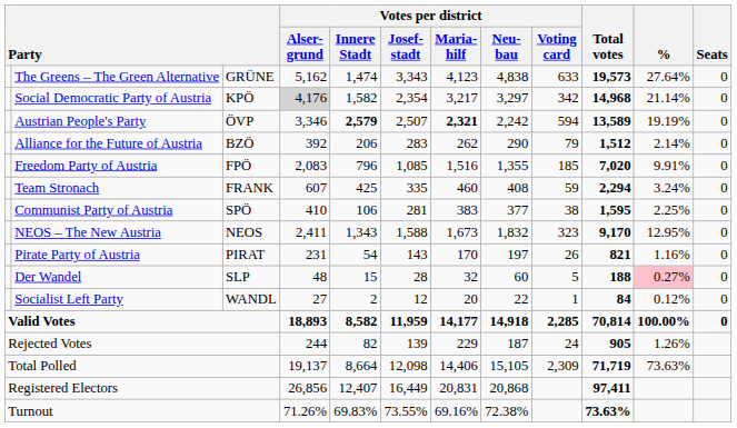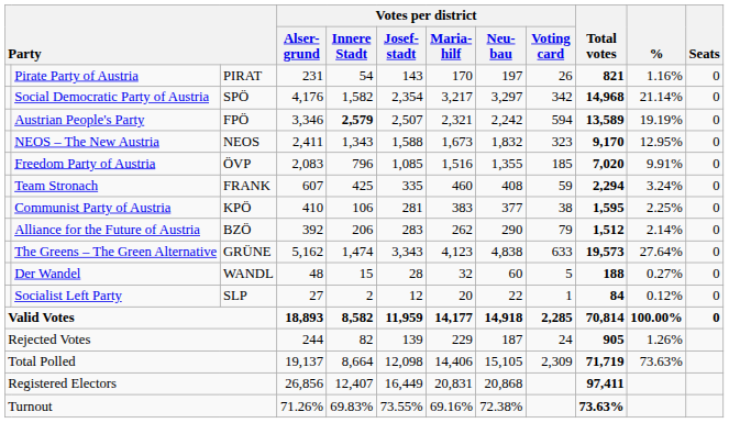 <table class="wikitable" border="1" style="text-align:right;">
 <tr>
 <th style="text-align:left;" valign=bottom rowspan=2 colspan=3>Party</th>
 <th colspan=6>Votes per district</th>
 <th align=center valign=bottom rowspan=2 width="50">Total<br>votes</th>
 <th align=center valign=bottom rowspan=2 width="50">%</th>
 <th align=center valign=bottom rowspan=2>Seats</th>
 </tr>
 <tr>
 <th align=center valign=bottom width="50"><a href='#'>Alser-<br>grund</a></th>
 <th align=center valign=bottom width="50"><a href='#'>Innere<br>Stadt</a></th>
 <th align=center valign=bottom width="50"><a href='#'>Josef-<br>stadt</a></th>
 <th align=center valign=bottom width="50"><a href='#'>Maria-<br>hilf</a></th>
 <th align=center valign=bottom width="50"><a href='#'>Neu-<br>bau</a></th>
 <th align=center valign=bottom width="50"><a href='#'>Voting<br>card</a></th>
 </tr>
 <tr>
 <td></td>
-<td align=left style="white-space: nowrap;"><a href='#'>The Greens – The Green Alternative</a></td>
-<td align=left>GRÜNE</td>
-<td>5,162</td>
-<td>1,474</td>
-<td>3,343</td>
-<td>4,123</td>
-<td>4,838</td>
-<td>633</td>
-<td><strong>19,573</strong></td>
-<td>27.64%</td>
+<td align=left><a href='#'>Pirate Party of Austria</a></td>
+<td align=left>PIRAT</td>
+<td>231</td>
+<td>54</td>
+<td>143</td>
+<td>170</td>
+<td>197</td>
+<td>26</td>
+<td><strong>821</strong></td>
+<td>1.16%</td>
 <td>0</td>
 </tr>
 <tr>
 <td></td>
 <td align=left><a href='#'>Social Democratic Party of Austria</a></td>
-<td align=left>KPÖ</td>
-<td style="background: lightgrey;">4,176</td>
+<td align=left>SPÖ</td>
+<td>4,176</td>
 <td>1,582</td>
 <td>2,354</td>
 <td>3,217</td>
 <td>3,297</td>
 <td>342</td>
 <td><strong>14,968</strong></td>
 <td>21.14%</td>
 <td>0</td>
 </tr>
 <tr>
 <td></td>
 <td align=left><a href='#'>Austrian People's Party</a></td>
-<td align=left>ÖVP</td>
+<td align=left>FPÖ</td>
 <td>3,346</td>
 <td><strong>2,579</strong></td>
 <td>2,507</td>
-<td><strong>2,321</strong></td>
+<td>2,321</td>
 <td>2,242</td>
 <td>594</td>
 <td><strong>13,589</strong></td>
 <td>19.19%</td>
 <td>0</td>
 </tr>
 <tr>
 <td></td>
-<td align=left><a href='#'>Alliance for the Future of Austria</a></td>
-<td align=left>BZÖ</td>
-<td>392</td>
-<td>206</td>
-<td>283</td>
-<td>262</td>
-<td>290</td>
-<td>79</td>
-<td><strong>1,512</strong></td>
-<td>2.14%</td>
+<td align=left><a href='#'>NEOS – The New Austria</a></td>
+<td align=left>NEOS</td>
+<td>2,411</td>
+<td>1,343</td>
+<td>1,588</td>
+<td>1,673</td>
+<td>1,832</td>
+<td>323</td>
+<td><strong>9,170</strong></td>
+<td>12.95%</td>
 <td>0</td>
 </tr>
 <tr>
 <td></td>
 <td align=left><a href='#'>Freedom Party of Austria</a></td>
-<td align=left>FPÖ</td>
+<td align=left>ÖVP</td>
 <td>2,083</td>
 <td>796</td>
 <td>1,085</td>
 <td>1,516</td>
 <td>1,355</td>
 <td>185</td>
 <td><strong>7,020</strong></td>
 <td>9.91%</td>
 <td>0</td>
 </tr>
 <tr>
 <td></td>
 <td align=left><a href='#'>Team Stronach</a></td>
 <td align=left>FRANK</td>
 <td>607</td>
 <td>425</td>
 <td>335</td>
 <td>460</td>
 <td>408</td>
 <td>59</td>
 <td><strong>2,294</strong></td>
 <td>3.24%</td>
 <td>0</td>
 </tr>
 <tr>
 <td></td>
 <td align=left><a href='#'>Communist Party of Austria</a></td>
-<td align=left>SPÖ</td>
+<td align=left>KPÖ</td>
 <td>410</td>
 <td>106</td>
 <td>281</td>
 <td>383</td>
 <td>377</td>
 <td>38</td>
 <td><strong>1,595</strong></td>
 <td>2.25%</td>
 <td>0</td>
 </tr>
 <tr>
 <td></td>
-<td align=left><a href='#'>NEOS – The New Austria</a></td>
-<td align=left>NEOS</td>
-<td>2,411</td>
-<td>1,343</td>
-<td>1,588</td>
-<td>1,673</td>
-<td>1,832</td>
-<td>323</td>
-<td><strong>9,170</strong></td>
-<td>12.95%</td>
+<td align=left><a href='#'>Alliance for the Future of Austria</a></td>
+<td align=left>BZÖ</td>
+<td>392</td>
+<td>206</td>
+<td>283</td>
+<td>262</td>
+<td>290</td>
+<td>79</td>
+<td><strong>1,512</strong></td>
+<td>2.14%</td>
 <td>0</td>
 </tr>
 <tr>
 <td></td>
-<td align=left><a href='#'>Pirate Party of Austria</a></td>
-<td align=left>PIRAT</td>
-<td>231</td>
-<td>54</td>
-<td>143</td>
-<td>170</td>
-<td>197</td>
-<td>26</td>
-<td><strong>821</strong></td>
-<td>1.16%</td>
+<td align=left style="white-space: nowrap;"><a href='#'>The Greens – The Green Alternative</a></td>
+<td align=left>GRÜNE</td>
+<td>5,162</td>
+<td>1,474</td>
+<td>3,343</td>
+<td>4,123</td>
+<td>4,838</td>
+<td>633</td>
+<td><strong>19,573</strong></td>
+<td>27.64%</td>
 <td>0</td>
 </tr>
 <tr>
 <td></td>
 <td align=left><a href='#'>Der Wandel</a></td>
-<td align=left>SLP</td>
+<td align=left>WANDL</td>
 <td>48</td>
 <td>15</td>
 <td>28</td>
 <td>32</td>
 <td>60</td>
 <td>5</td>
 <td><strong>188</strong></td>
-<td style="background: pink;">0.27%</td>
+<td>0.27%</td>
 <td>0</td>
 </tr>
 <tr>
 <td></td>
 <td align=left><a href='#'>Socialist Left Party</a></td>
-<td align=left>WANDL</td>
+<td align=left>SLP</td>
 <td>27</td>
 <td>2</td>
 <td>12</td>
 <td>20</td>
 <td>22</td>
 <td>1</td>
 <td><strong>84</strong></td>
 <td>0.12%</td>
 <td>0</td>
 </tr>
 <tr style="font-weight:bold">
 <td align=left colspan=3>Valid Votes</td>
 <td>18,893</td>
 <td>8,582</td>
 <td>11,959</td>
 <td>14,177</td>
 <td>14,918</td>
 <td>2,285</td>
 <td>70,814</td>
 <td>100.00%</td>
 <td>0</td>
 </tr>
 <tr>
 <td align=left colspan=3>Rejected Votes</td>
 <td>244</td>
 <td>82</td>
 <td>139</td>
 <td>229</td>
 <td>187</td>
 <td>24</td>
 <td><strong>905</strong></td>
 <td>1.26%</td>
 <td></td>
 </tr>
 <tr>
 <td align=left colspan=3>Total Polled</td>
 <td>19,137</td>
 <td>8,664</td>
 <td>12,098</td>
 <td>14,406</td>
 <td>15,105</td>
 <td>2,309</td>
 <td><strong>71,719</strong></td>
 <td>73.63%</td>
 <td></td>
 </tr>
 <tr>
 <td align=left colspan=3>Registered Electors</td>
 <td>26,856</td>
 <td>12,407</td>
 <td>16,449</td>
 <td>20,831</td>
 <td>20,868</td>
 <td></td>
 <td><strong>97,411</strong></td>
 <td></td>
 <td></td>
 </tr>
 <tr>
 <td align=left colspan=3>Turnout</td>
 <td>71.26%</td>
 <td>69.83%</td>
 <td>73.55%</td>
 <td>69.16%</td>
 <td>72.38%</td>
 <td></td>
 <td><strong>73.63%</strong></td>
 <td></td>
 <td></td>
 </tr>
 </table>
